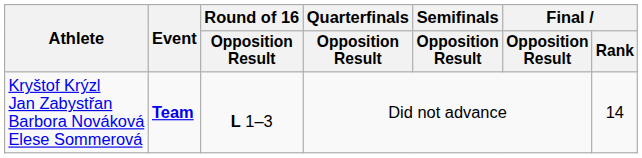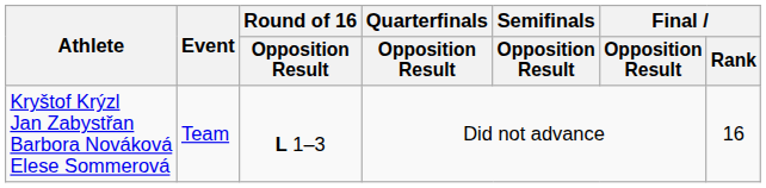 <table class=wikitable style=font-size:90%;text-align:center>
 <tr>
 <th rowspan="2">Athlete</th>
 <th rowspan="2">Event</th>
 <th>Round of 16</th>
 <th>Quarterfinals</th>
 <th>Semifinals</th>
 <th colspan=2>Final / </th>
 </tr>
 <tr style="font-size:95%">
 <th>Opposition<br>Result</th>
 <th>Opposition<br>Result</th>
 <th>Opposition<br>Result</th>
 <th>Opposition<br>Result</th>
 <th>Rank</th>
 </tr>
 <tr>
 <td align=left><a href='#'>Kryštof Krýzl</a><br><a href='#'>Jan Zabystřan</a><br><a href='#'>Barbora Nováková</a><br><a href='#'>Elese Sommerová</a></td>
-<td align=left><strong><a href='#'>Team</a></strong></td>
+<td align=left><a href='#'>Team</a></td>
 <td><br><strong>L</strong> 1–3</td>
 <td colspan=3>Did not advance</td>
-<td>14</td>
+<td>16</td>
 </tr>
 </table>
